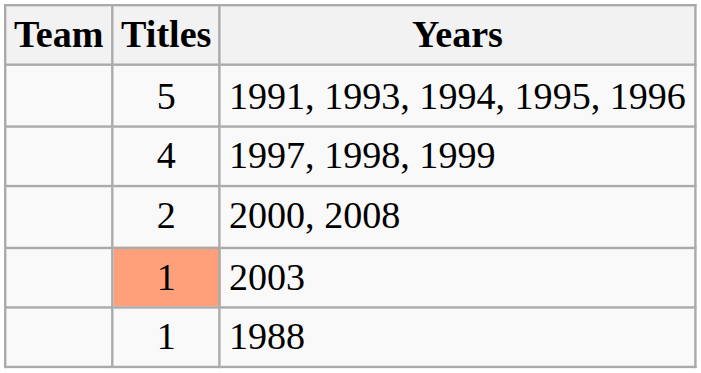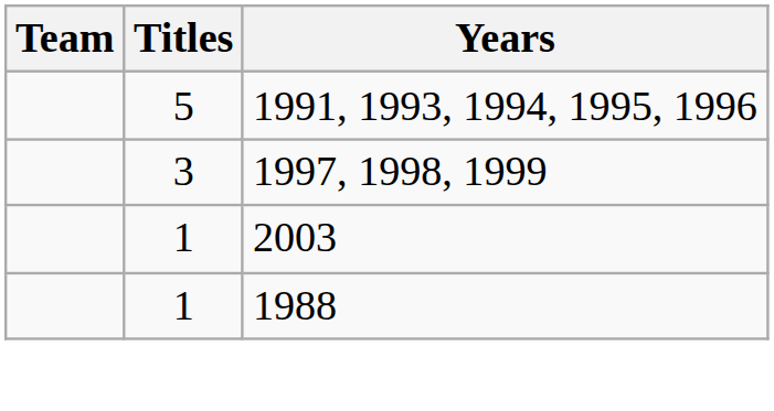 <table class="wikitable sortable" style="text-align:center">
 <tr>
 <th>Team</th>
 <th>Titles</th>
 <th>Years</th>
 </tr>
 <tr>
 <td style=><em></em></td>
 <td>5</td>
 <td align=left>1991, 1993, 1994, 1995, 1996</td>
 </tr>
 <tr>
 <td style=><em></em></td>
-<td>4</td>
+<td>3</td>
 <td align=left>1997, 1998, 1999</td>
 </tr>
 <tr>
 <td style=><em></em></td>
-<td>2</td>
-<td align=left>2000, 2008</td>
-</tr>
-<tr>
-<td style=><em></em></td>
-<td style="background: lightsalmon;">1</td>
+<td>1</td>
 <td align=left>2003</td>
 </tr>
 <tr>
 <td style=><em></em></td>
 <td>1</td>
 <td align="left">1988</td>
 </tr>
 </table>
